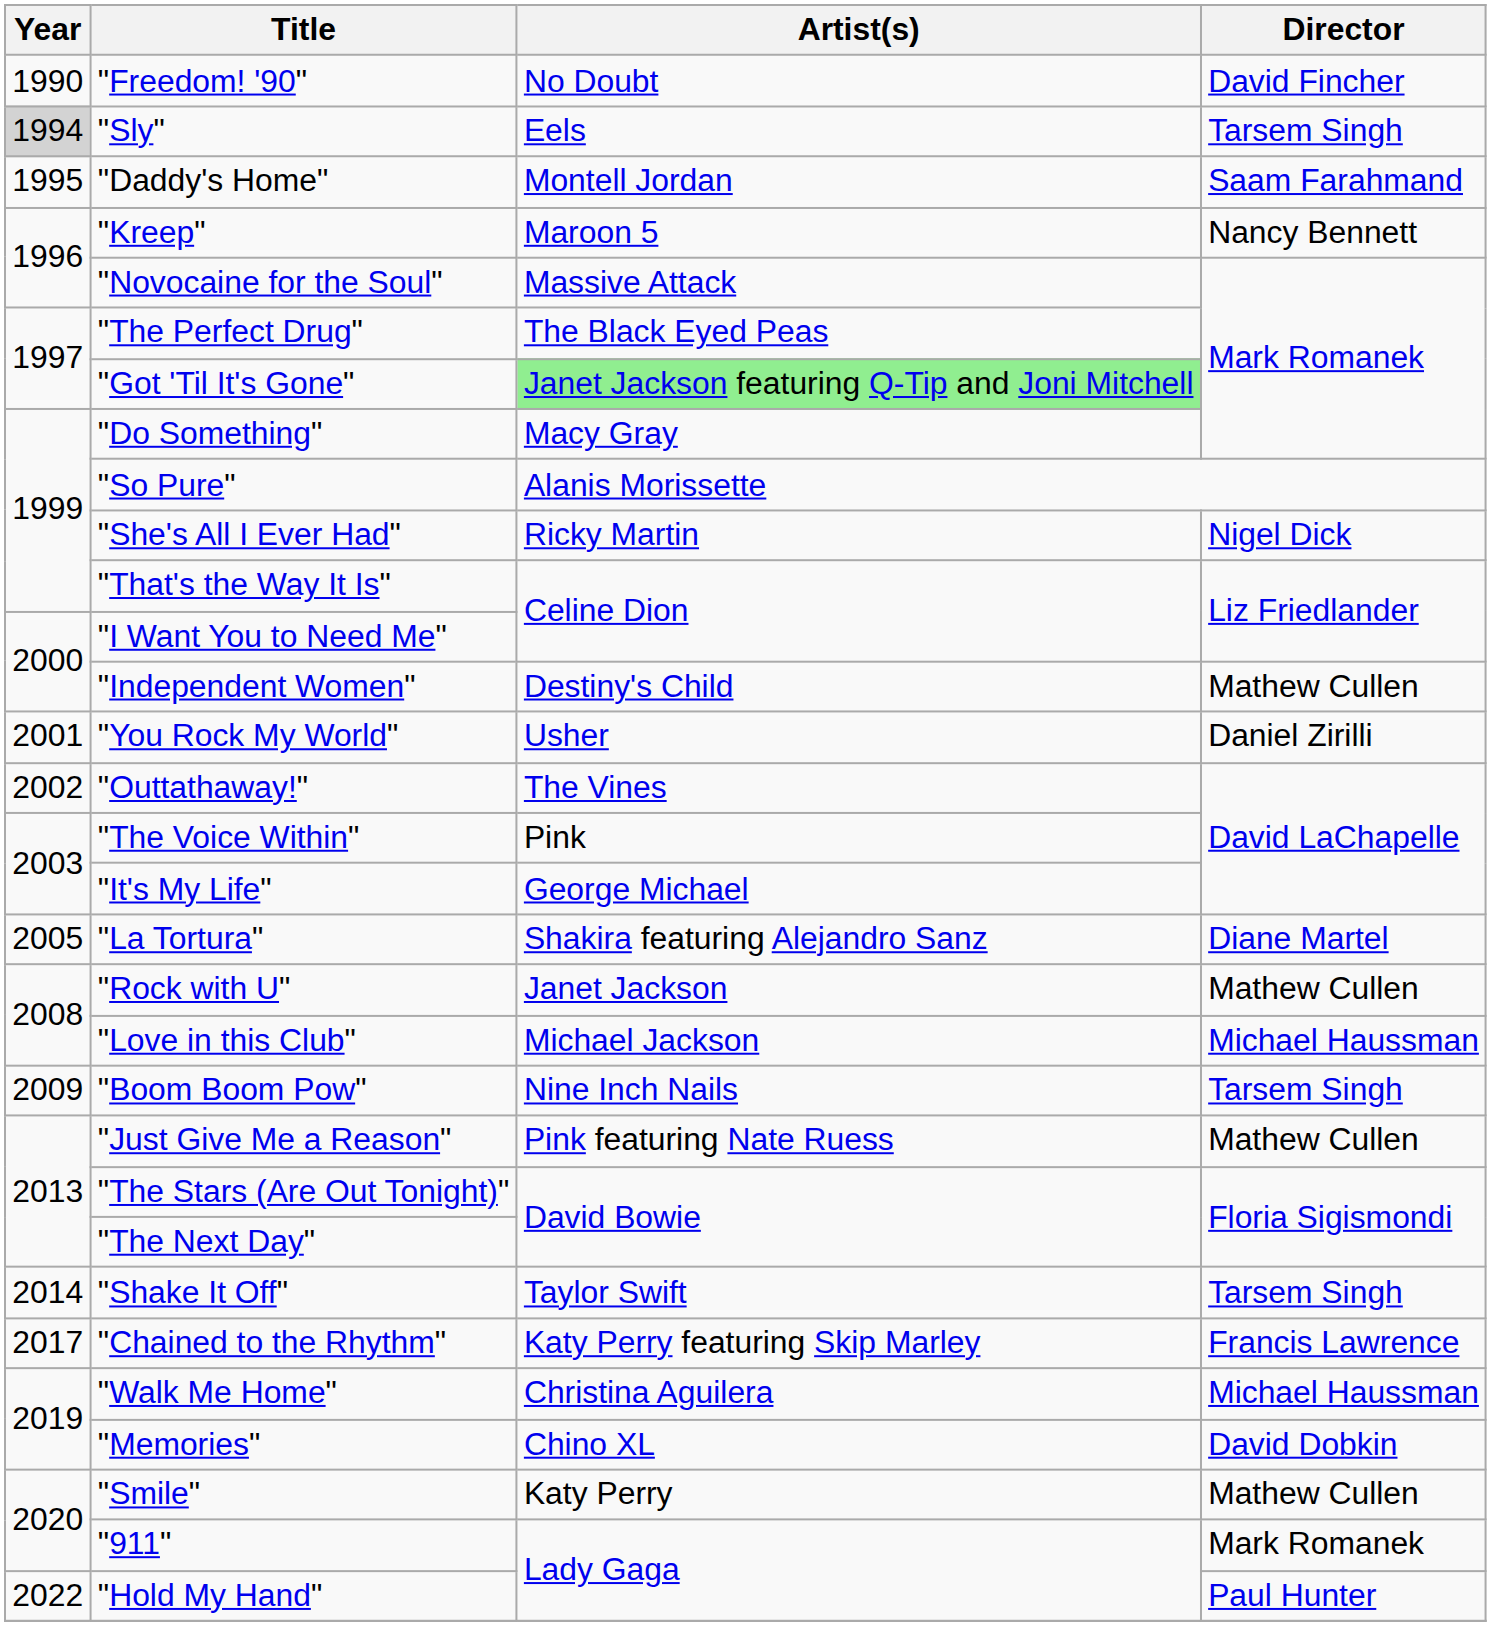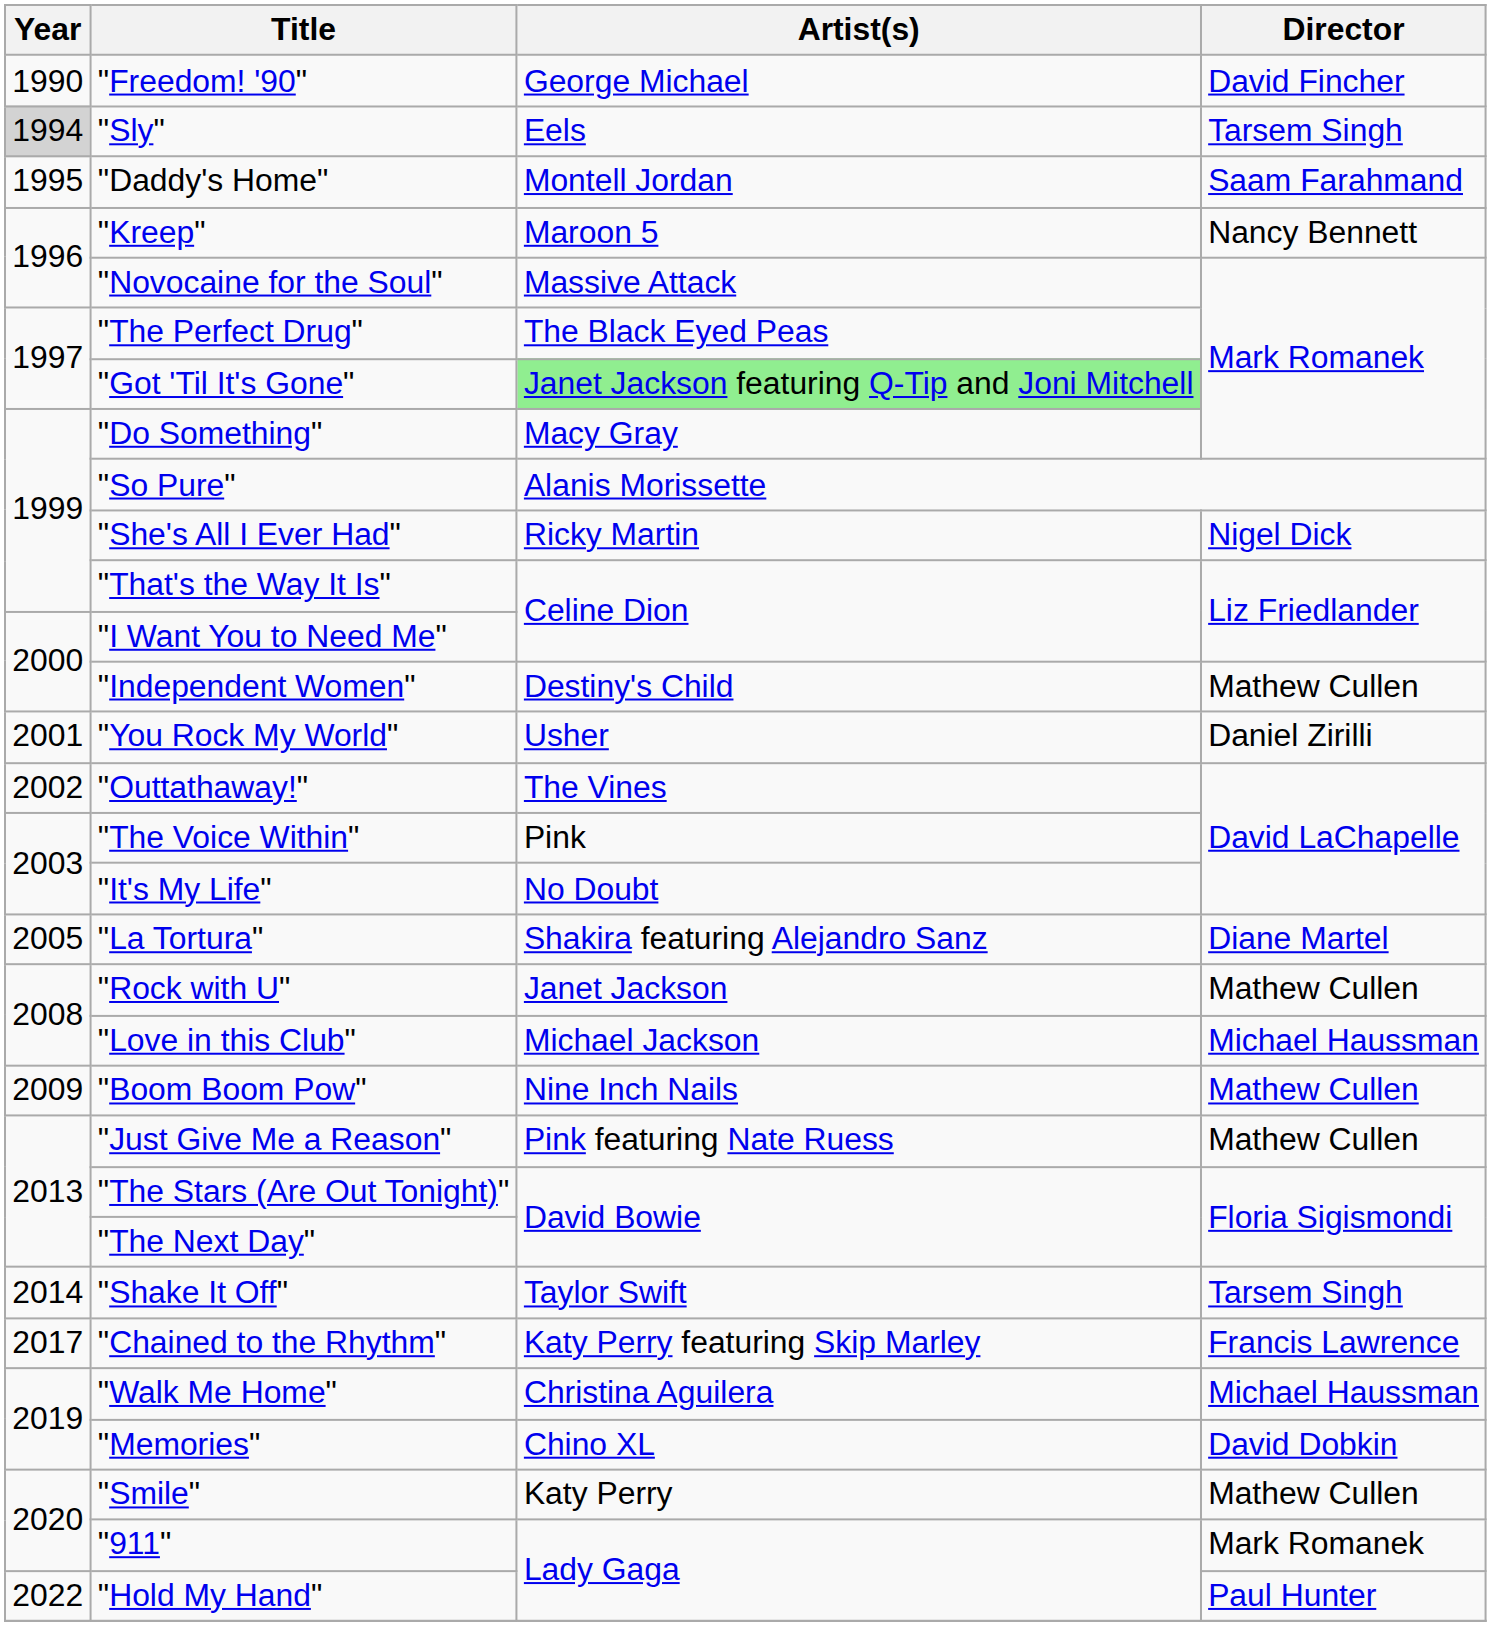 <table class="wikitable">
 <tr>
 <th>Year</th>
 <th>Title</th>
 <th>Artist(s)</th>
 <th>Director</th>
 </tr>
 <tr>
 <td>1990</td>
 <td>"<a href='#'>Freedom! '90</a>"</td>
-<td><a href='#'>No Doubt</a></td>
+<td><a href='#'>George Michael</a></td>
 <td><a href='#'>David Fincher</a></td>
 </tr>
 <tr>
 <td style="background: lightgrey;">1994</td>
 <td>"<a href='#'>Sly</a>"</td>
 <td><a href='#'>Eels</a></td>
 <td><a href='#'>Tarsem Singh</a></td>
 </tr>
 <tr>
 <td>1995</td>
 <td>"Daddy's Home"</td>
 <td><a href='#'>Montell Jordan</a></td>
 <td><a href='#'>Saam Farahmand</a></td>
 </tr>
 <tr>
 <td rowspan=2>1996</td>
 <td>"<a href='#'>Kreep</a>"</td>
 <td><a href='#'>Maroon 5</a></td>
 <td>Nancy Bennett</td>
 </tr>
 <tr>
 <td>"<a href='#'>Novocaine for the Soul</a>"</td>
 <td><a href='#'>Massive Attack</a></td>
 <td rowspan=4><a href='#'>Mark Romanek</a></td>
 </tr>
 <tr>
 <td rowspan=2>1997</td>
 <td>"<a href='#'>The Perfect Drug</a>"</td>
 <td><a href='#'>The Black Eyed Peas</a></td>
 </tr>
 <tr>
 <td>"<a href='#'>Got 'Til It's Gone</a>"</td>
 <td style="background: lightgreen;"><a href='#'>Janet Jackson</a> featuring <a href='#'>Q-Tip</a> and <a href='#'>Joni Mitchell</a></td>
 </tr>
 <tr>
 <td rowspan=4>1999</td>
 <td>"<a href='#'>Do Something</a>"</td>
 <td><a href='#'>Macy Gray</a></td>
 </tr>
 <tr>
 <td>"<a href='#'>So Pure</a>"</td>
 <td colspan=2><a href='#'>Alanis Morissette</a></td>
 </tr>
 <tr>
 <td>"<a href='#'>She's All I Ever Had</a>"</td>
 <td><a href='#'>Ricky Martin</a></td>
 <td><a href='#'>Nigel Dick</a></td>
 </tr>
 <tr>
 <td>"<a href='#'>That's the Way It Is</a>"</td>
 <td rowspan=2><a href='#'>Celine Dion</a></td>
 <td rowspan=2><a href='#'>Liz Friedlander</a></td>
 </tr>
 <tr>
 <td rowspan=2>2000</td>
 <td>"<a href='#'>I Want You to Need Me</a>"</td>
 </tr>
 <tr>
 <td>"<a href='#'>Independent Women</a>"</td>
 <td><a href='#'>Destiny's Child</a></td>
 <td>Mathew Cullen</td>
 </tr>
 <tr>
 <td>2001</td>
 <td>"<a href='#'>You Rock My World</a>"</td>
 <td><a href='#'>Usher</a></td>
 <td>Daniel Zirilli</td>
 </tr>
 <tr>
 <td>2002</td>
 <td>"<a href='#'>Outtathaway!</a>"</td>
 <td><a href='#'>The Vines</a></td>
 <td rowspan=3><a href='#'>David LaChapelle</a></td>
 </tr>
 <tr>
 <td rowspan=2>2003</td>
 <td>"<a href='#'>The Voice Within</a>"</td>
 <td>Pink</td>
 </tr>
 <tr>
 <td>"<a href='#'>It's My Life</a>"</td>
-<td><a href='#'>George Michael</a></td>
+<td><a href='#'>No Doubt</a></td>
 </tr>
 <tr>
 <td>2005</td>
 <td>"<a href='#'>La Tortura</a>"</td>
 <td><a href='#'>Shakira</a> featuring <a href='#'>Alejandro Sanz</a></td>
 <td><a href='#'>Diane Martel</a></td>
 </tr>
 <tr>
 <td rowspan=2>2008</td>
 <td>"<a href='#'>Rock with U</a>"</td>
 <td><a href='#'>Janet Jackson</a></td>
 <td>Mathew Cullen</td>
 </tr>
 <tr>
 <td>"<a href='#'>Love in this Club</a>"</td>
 <td><a href='#'>Michael Jackson</a></td>
 <td><a href='#'>Michael Haussman</a></td>
 </tr>
 <tr>
 <td>2009</td>
 <td>"<a href='#'>Boom Boom Pow</a>"</td>
 <td><a href='#'>Nine Inch Nails</a></td>
-<td><a href='#'>Tarsem Singh</a></td>
+<td><a href='#'>Mathew Cullen</a></td>
 </tr>
 <tr>
 <td rowspan=3>2013</td>
 <td>"<a href='#'>Just Give Me a Reason</a>"</td>
 <td><a href='#'>Pink</a> featuring <a href='#'>Nate Ruess</a></td>
 <td>Mathew Cullen</td>
 </tr>
 <tr>
 <td>"<a href='#'>The Stars (Are Out Tonight)</a>"</td>
 <td rowspan=2><a href='#'>David Bowie</a></td>
 <td rowspan=2><a href='#'>Floria Sigismondi</a></td>
 </tr>
 <tr>
 <td>"<a href='#'>The Next Day</a>"</td>
 </tr>
 <tr>
 <td>2014</td>
 <td>"<a href='#'>Shake It Off</a>"</td>
 <td><a href='#'>Taylor Swift</a></td>
 <td><a href='#'>Tarsem Singh</a></td>
 </tr>
 <tr>
 <td>2017</td>
 <td>"<a href='#'>Chained to the Rhythm</a>"</td>
 <td><a href='#'>Katy Perry</a> featuring <a href='#'>Skip Marley</a></td>
 <td><a href='#'>Francis Lawrence</a></td>
 </tr>
 <tr>
 <td rowspan=2>2019</td>
 <td>"<a href='#'>Walk Me Home</a>"</td>
 <td><a href='#'>Christina Aguilera</a></td>
 <td><a href='#'>Michael Haussman</a></td>
 </tr>
 <tr>
 <td>"<a href='#'>Memories</a>"</td>
 <td><a href='#'>Chino XL</a></td>
 <td><a href='#'>David Dobkin</a></td>
 </tr>
 <tr>
 <td rowspan=2>2020</td>
 <td>"<a href='#'>Smile</a>"</td>
 <td>Katy Perry</td>
 <td>Mathew Cullen</td>
 </tr>
 <tr>
 <td>"<a href='#'>911</a>"</td>
 <td rowspan=2><a href='#'>Lady Gaga</a></td>
 <td>Mark Romanek</td>
 </tr>
 <tr>
 <td>2022</td>
 <td>"<a href='#'>Hold My Hand</a>"</td>
 <td><a href='#'>Paul Hunter</a></td>
 </tr>
 <tr>
 </tr>
 </table>
